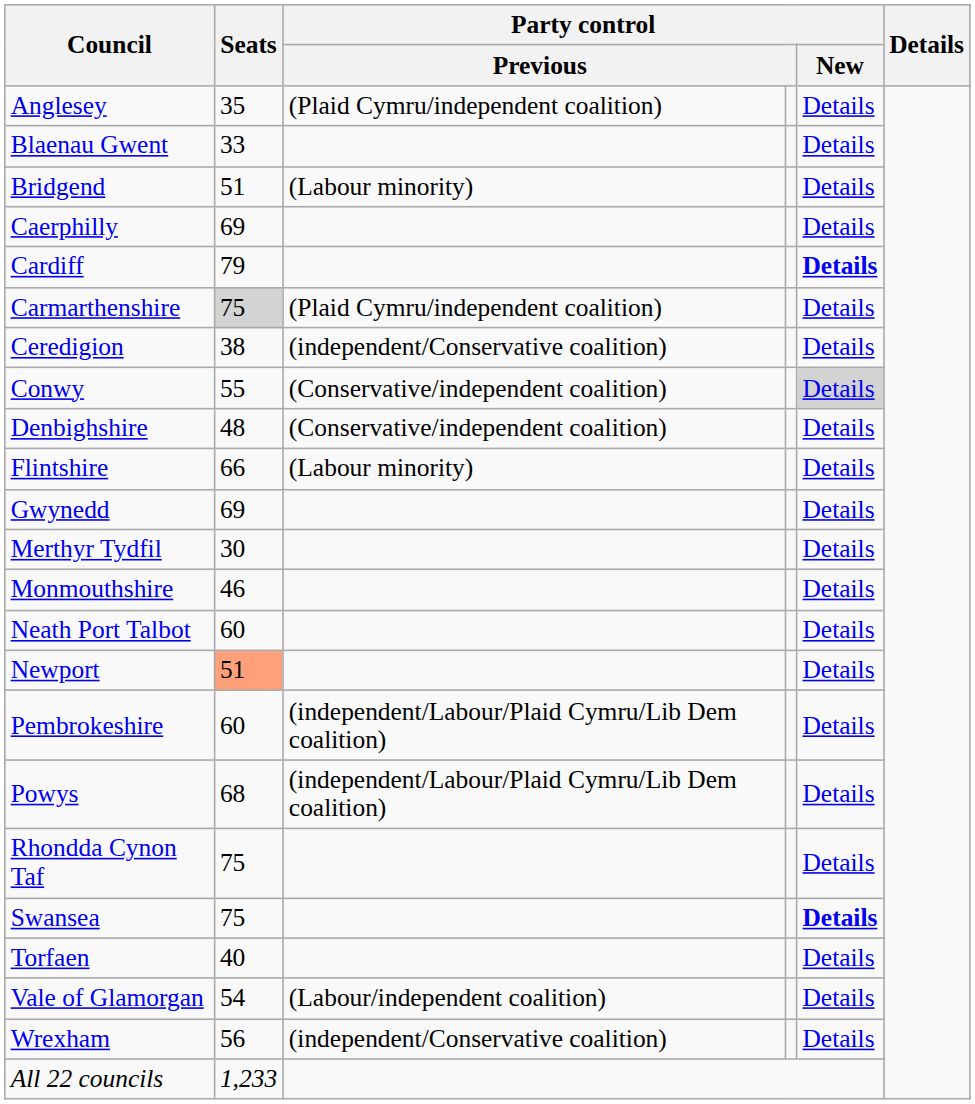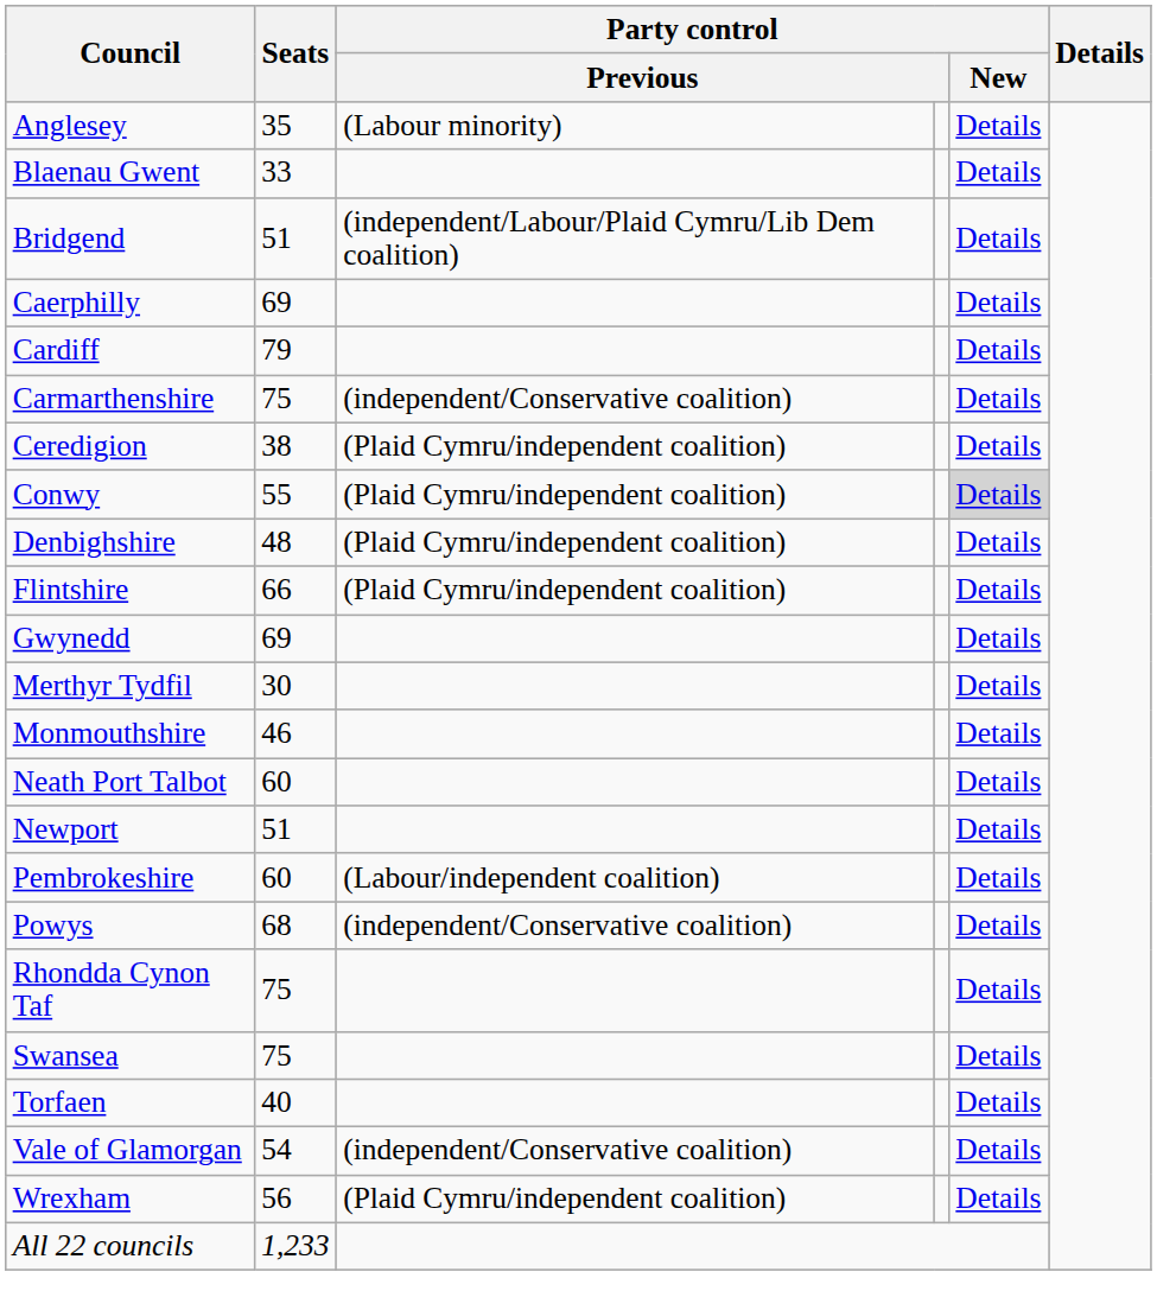 <table class="wikitable sortable">
 <tr>
 <th rowspan="2">Council</th>
 <th rowspan="2">Seats</th>
 <th colspan="4">Party control</th>
 <th rowspan="2">Details</th>
 </tr>
 <tr>
 <th colspan="2">Previous</th>
 <th colspan="2">New</th>
 </tr>
 <tr>
 <td><a href='#'>Anglesey</a></td>
 <td>35</td>
-<td> (Plaid Cymru/independent coalition)</td>
+<td> (Labour minority)</td>
 <td></td>
 <td><a href='#'>Details</a></td>
 </tr>
 <tr>
 <td><a href='#'>Blaenau Gwent</a></td>
 <td>33</td>
 <td></td>
 <td></td>
 <td><a href='#'>Details</a></td>
 </tr>
 <tr>
 <td><a href='#'>Bridgend</a></td>
 <td>51</td>
-<td> (Labour minority)</td>
+<td> (independent/Labour/Plaid Cymru/Lib Dem coalition)</td>
 <td></td>
 <td><a href='#'>Details</a></td>
 </tr>
 <tr>
 <td><a href='#'>Caerphilly</a></td>
 <td>69</td>
 <td></td>
 <td></td>
 <td><a href='#'>Details</a></td>
 </tr>
 <tr>
 <td><a href='#'>Cardiff</a></td>
 <td>79</td>
 <td></td>
 <td></td>
-<td><strong><a href='#'>Details</a></strong></td>
+<td><a href='#'>Details</a></td>
 </tr>
 <tr>
 <td><a href='#'>Carmarthenshire</a></td>
-<td style="background: lightgrey;">75</td>
-<td> (Plaid Cymru/independent coalition)</td>
+<td>75</td>
+<td> (independent/Conservative coalition)</td>
 <td></td>
 <td><a href='#'>Details</a></td>
 </tr>
 <tr>
 <td><a href='#'>Ceredigion</a></td>
 <td>38</td>
-<td> (independent/Conservative coalition)</td>
+<td> (Plaid Cymru/independent coalition)</td>
 <td></td>
 <td><a href='#'>Details</a></td>
 </tr>
 <tr>
 <td><a href='#'>Conwy</a></td>
 <td>55</td>
-<td> (Conservative/independent coalition)</td>
+<td> (Plaid Cymru/independent coalition)</td>
 <td></td>
 <td style="background: lightgrey;"><a href='#'>Details</a></td>
 </tr>
 <tr>
 <td><a href='#'>Denbighshire</a></td>
 <td>48</td>
-<td> (Conservative/independent coalition)</td>
+<td> (Plaid Cymru/independent coalition)</td>
 <td></td>
 <td><a href='#'>Details</a></td>
 </tr>
 <tr>
 <td><a href='#'>Flintshire</a></td>
 <td>66</td>
-<td> (Labour minority)</td>
+<td> (Plaid Cymru/independent coalition)</td>
 <td></td>
 <td><a href='#'>Details</a></td>
 </tr>
 <tr>
 <td><a href='#'>Gwynedd</a></td>
 <td>69</td>
 <td></td>
 <td></td>
 <td><a href='#'>Details</a></td>
 </tr>
 <tr>
 <td><a href='#'>Merthyr Tydfil</a></td>
 <td>30</td>
 <td></td>
 <td></td>
 <td><a href='#'>Details</a></td>
 </tr>
 <tr>
 <td><a href='#'>Monmouthshire</a></td>
 <td>46</td>
 <td></td>
 <td></td>
 <td><a href='#'>Details</a></td>
 </tr>
 <tr>
 <td><a href='#'>Neath Port Talbot</a></td>
 <td>60</td>
 <td></td>
 <td></td>
 <td><a href='#'>Details</a></td>
 </tr>
 <tr>
 <td><a href='#'>Newport</a></td>
-<td style="background: lightsalmon;">51</td>
+<td>51</td>
 <td></td>
 <td></td>
 <td><a href='#'>Details</a></td>
 </tr>
 <tr>
 <td><a href='#'>Pembrokeshire</a></td>
 <td>60</td>
-<td> (independent/Labour/Plaid Cymru/Lib Dem coalition)</td>
+<td> (Labour/independent coalition)</td>
 <td></td>
 <td><a href='#'>Details</a></td>
 </tr>
 <tr>
 <td><a href='#'>Powys</a></td>
 <td>68</td>
-<td> (independent/Labour/Plaid Cymru/Lib Dem coalition)</td>
+<td> (independent/Conservative coalition)</td>
 <td></td>
 <td><a href='#'>Details</a></td>
 </tr>
 <tr>
 <td><a href='#'>Rhondda Cynon Taf</a></td>
 <td>75</td>
 <td></td>
 <td></td>
 <td><a href='#'>Details</a></td>
 </tr>
 <tr>
 <td><a href='#'>Swansea</a></td>
 <td>75</td>
 <td></td>
 <td></td>
-<td><strong><a href='#'>Details</a></strong></td>
+<td><a href='#'>Details</a></td>
 </tr>
 <tr>
 <td><a href='#'>Torfaen</a></td>
 <td>40</td>
 <td></td>
 <td></td>
 <td><a href='#'>Details</a></td>
 </tr>
 <tr>
 <td><a href='#'>Vale of Glamorgan</a></td>
 <td>54</td>
-<td> (Labour/independent coalition)</td>
+<td> (independent/Conservative coalition)</td>
 <td></td>
 <td><a href='#'>Details</a></td>
 </tr>
 <tr>
 <td><a href='#'>Wrexham</a></td>
 <td>56</td>
-<td> (independent/Conservative coalition)</td>
+<td> (Plaid Cymru/independent coalition)</td>
 <td></td>
 <td><a href='#'>Details</a></td>
 </tr>
 <tr class="sortbottom">
 <td><em>All 22 councils</em></td>
 <td><em>1,233</em></td>
 <td colspan="4"></td>
 </tr>
 </table>
